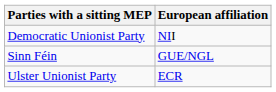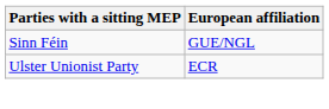 <table class="wikitable sortable mw-collapsible" align=right>
 <tr>
 <th>Parties with a sitting MEP</th>
 <th>European affiliation</th>
-</tr>
-<tr>
-<td><a href='#'>Democratic Unionist Party</a></td>
-<td><a href='#'>NI</a>I</td>
 </tr>
 <tr>
 <td><a href='#'>Sinn Féin</a></td>
 <td><a href='#'>GUE/NGL</a></td>
 </tr>
 <tr>
 <td><a href='#'>Ulster Unionist Party</a></td>
 <td><a href='#'>ECR</a></td>
 </tr>
 </table>
